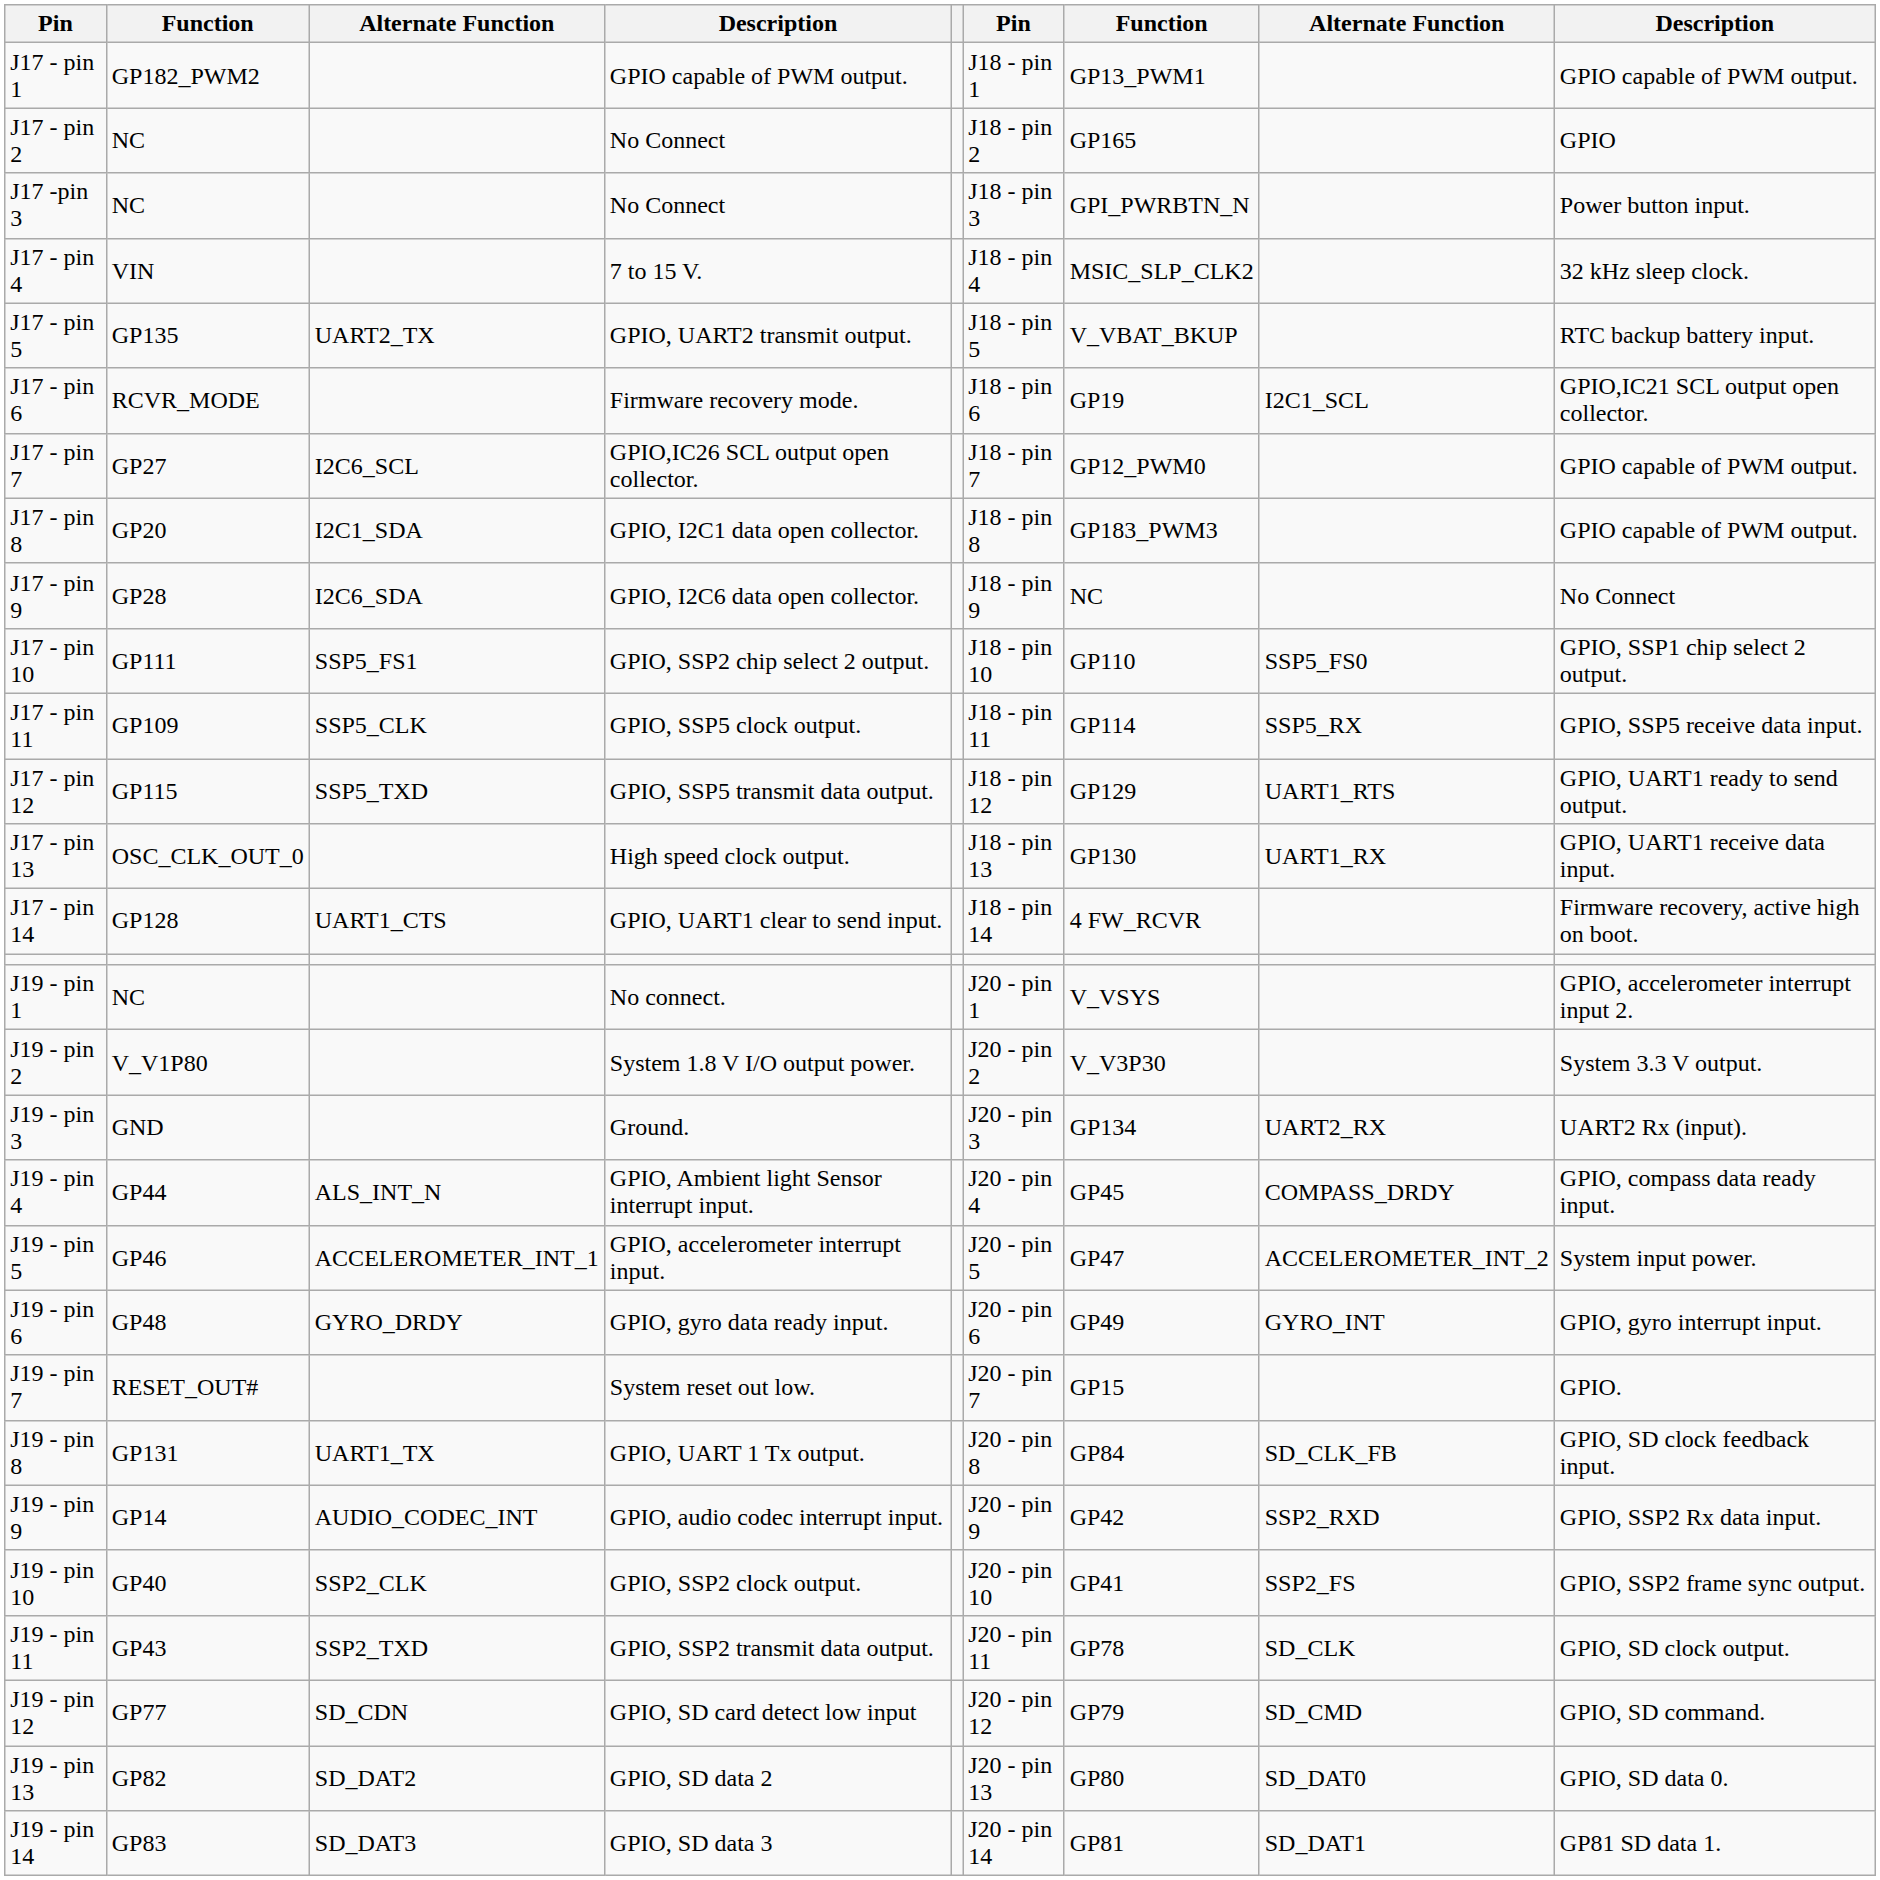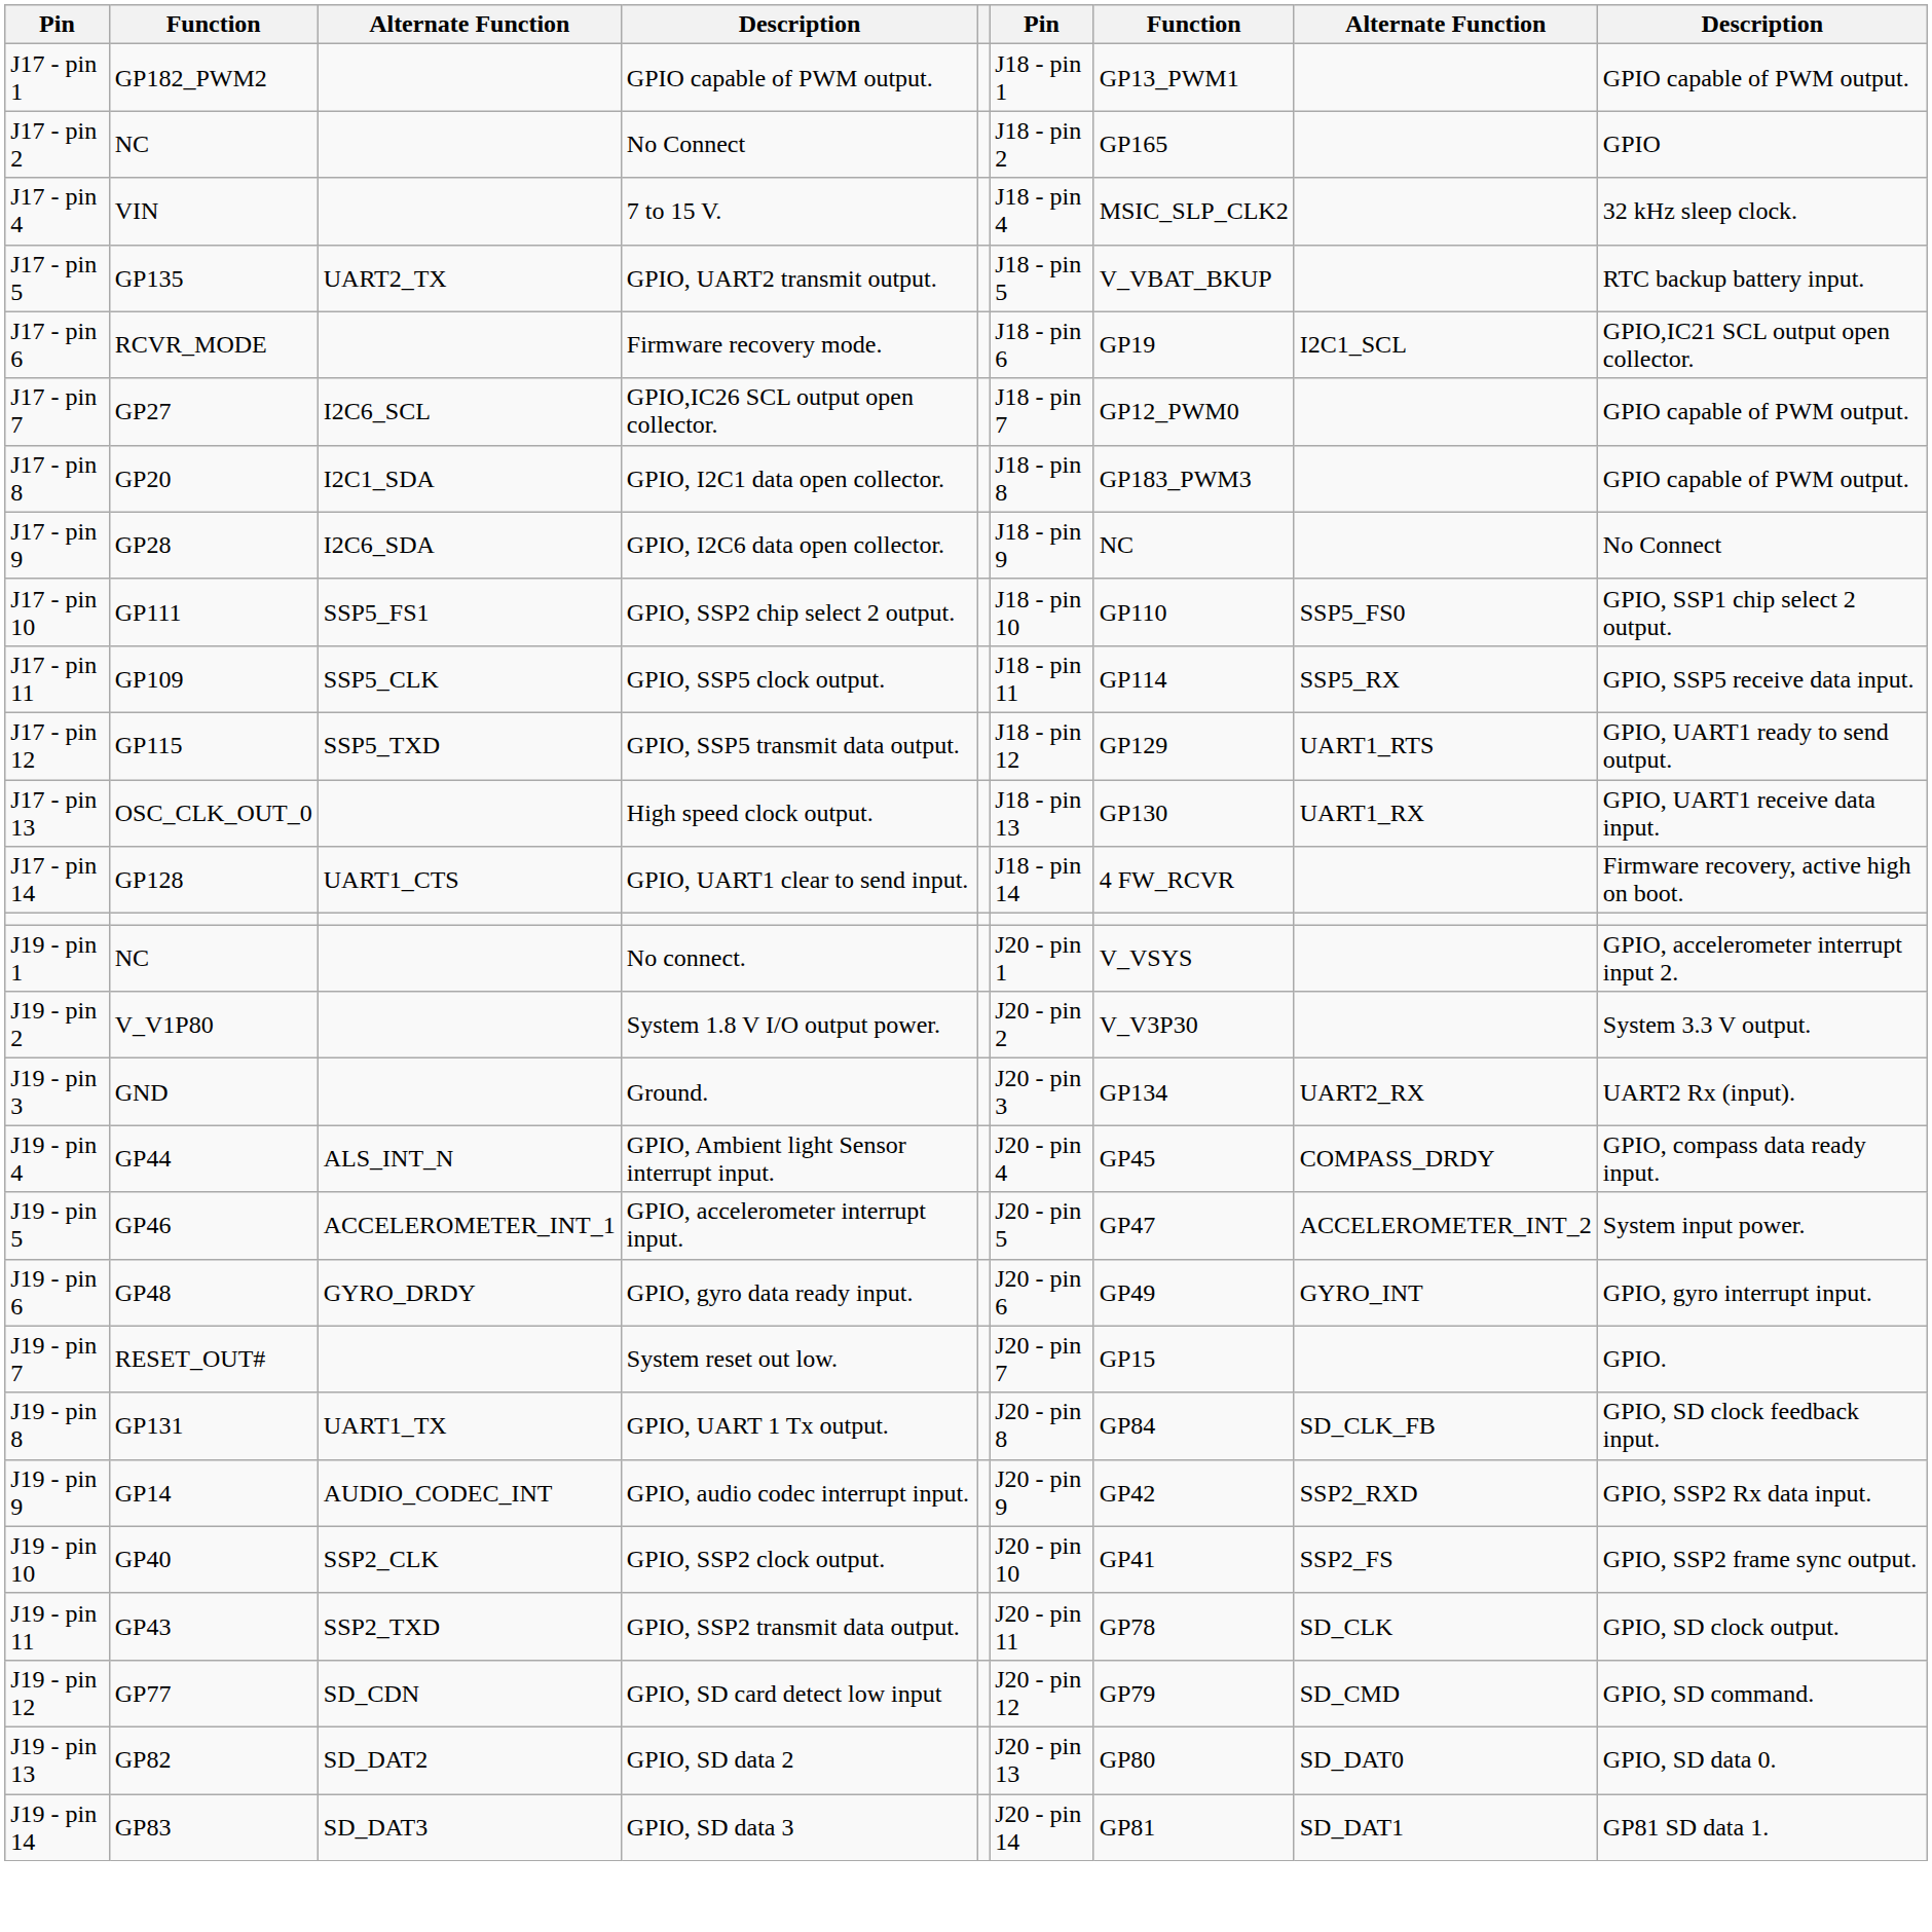 <table class="wikitable">
 <tr>
 <th>Pin</th>
 <th>Function</th>
 <th>Alternate Function</th>
 <th>Description</th>
 <th></th>
 <th>Pin</th>
 <th>Function</th>
 <th>Alternate Function</th>
 <th>Description</th>
 </tr>
 <tr>
 <td>J17 - pin 1</td>
 <td>GP182_PWM2</td>
 <td></td>
 <td>GPIO capable of PWM output.</td>
 <td></td>
 <td>J18 - pin 1</td>
 <td>GP13_PWM1</td>
 <td></td>
 <td>GPIO capable of PWM output.</td>
 </tr>
 <tr>
 <td>J17 - pin 2</td>
 <td>NC</td>
 <td></td>
 <td>No Connect</td>
 <td></td>
 <td>J18 - pin 2</td>
 <td>GP165</td>
 <td></td>
 <td>GPIO</td>
-</tr>
-<tr>
-<td>J17 -pin 3</td>
-<td>NC</td>
-<td></td>
-<td>No Connect</td>
-<td></td>
-<td>J18 - pin 3</td>
-<td>GPI_PWRBTN_N</td>
-<td></td>
-<td>Power button input.</td>
 </tr>
 <tr>
 <td>J17 - pin 4</td>
 <td>VIN</td>
 <td></td>
 <td>7 to 15 V.</td>
 <td></td>
 <td>J18 - pin 4</td>
 <td>MSIC_SLP_CLK2</td>
 <td></td>
 <td>32 kHz sleep clock.</td>
 </tr>
 <tr>
 <td>J17 - pin 5</td>
 <td>GP135</td>
 <td>UART2_TX</td>
 <td>GPIO, UART2 transmit output.</td>
 <td></td>
 <td>J18 - pin 5</td>
 <td>V_VBAT_BKUP</td>
 <td></td>
 <td>RTC backup battery input.</td>
 </tr>
 <tr>
 <td>J17 - pin 6</td>
 <td>RCVR_MODE</td>
 <td></td>
 <td>Firmware recovery mode.</td>
 <td></td>
 <td>J18 - pin 6</td>
 <td>GP19</td>
 <td>I2C1_SCL</td>
 <td>GPIO,IC21 SCL output open collector.</td>
 </tr>
 <tr>
 <td>J17 - pin 7</td>
 <td>GP27</td>
 <td>I2C6_SCL</td>
 <td>GPIO,IC26 SCL output open collector.</td>
 <td></td>
 <td>J18 - pin 7</td>
 <td>GP12_PWM0</td>
 <td></td>
 <td>GPIO capable of PWM output.</td>
 </tr>
 <tr>
 <td>J17 - pin 8</td>
 <td>GP20</td>
 <td>I2C1_SDA</td>
 <td>GPIO, I2C1 data open collector.</td>
 <td></td>
 <td>J18 - pin 8</td>
 <td>GP183_PWM3</td>
 <td></td>
 <td>GPIO capable of PWM output.</td>
 </tr>
 <tr>
 <td>J17 - pin 9</td>
 <td>GP28</td>
 <td>I2C6_SDA</td>
 <td>GPIO, I2C6 data open collector.</td>
 <td></td>
 <td>J18 - pin 9</td>
 <td>NC</td>
 <td></td>
 <td>No Connect</td>
 </tr>
 <tr>
 <td>J17 - pin 10</td>
 <td>GP111</td>
 <td>SSP5_FS1</td>
 <td>GPIO, SSP2 chip select 2 output.</td>
 <td></td>
 <td>J18 - pin 10</td>
 <td>GP110</td>
 <td>SSP5_FS0</td>
 <td>GPIO, SSP1 chip select 2 output.</td>
 </tr>
 <tr>
 <td>J17 - pin 11</td>
 <td>GP109</td>
 <td>SSP5_CLK</td>
 <td>GPIO, SSP5 clock output.</td>
 <td></td>
 <td>J18 - pin 11</td>
 <td>GP114</td>
 <td>SSP5_RX</td>
 <td>GPIO, SSP5 receive data input.</td>
 </tr>
 <tr>
 <td>J17 - pin 12</td>
 <td>GP115</td>
 <td>SSP5_TXD</td>
 <td>GPIO, SSP5 transmit data output.</td>
 <td></td>
 <td>J18 - pin 12</td>
 <td>GP129</td>
 <td>UART1_RTS</td>
 <td>GPIO, UART1 ready to send output.</td>
 </tr>
 <tr>
 <td>J17 - pin 13</td>
 <td>OSC_CLK_OUT_0</td>
 <td></td>
 <td>High speed clock output.</td>
 <td></td>
 <td>J18 - pin 13</td>
 <td>GP130</td>
 <td>UART1_RX</td>
 <td>GPIO, UART1 receive data input.</td>
 </tr>
 <tr>
 <td>J17 - pin 14</td>
 <td>GP128</td>
 <td>UART1_CTS</td>
 <td>GPIO, UART1 clear to send input.</td>
 <td></td>
 <td>J18 - pin 14</td>
 <td>4 FW_RCVR</td>
 <td></td>
 <td>Firmware recovery, active high on boot.</td>
 </tr>
 <tr>
 <td></td>
 <td></td>
 <td></td>
 <td></td>
 <td></td>
 <td></td>
 <td></td>
 <td></td>
 <td></td>
 </tr>
 <tr>
 <td>J19 - pin 1</td>
 <td>NC</td>
 <td></td>
 <td>No connect.</td>
 <td></td>
 <td>J20 - pin 1</td>
 <td>V_VSYS</td>
 <td></td>
 <td>GPIO, accelerometer interrupt input 2.</td>
 </tr>
 <tr>
 <td>J19 - pin 2</td>
 <td>V_V1P80</td>
 <td></td>
 <td>System 1.8 V I/O output power.</td>
 <td></td>
 <td>J20 - pin 2</td>
 <td>V_V3P30</td>
 <td></td>
 <td>System 3.3 V output.</td>
 </tr>
 <tr>
 <td>J19 - pin 3</td>
 <td>GND</td>
 <td></td>
 <td>Ground.</td>
 <td></td>
 <td>J20 - pin 3</td>
 <td>GP134</td>
 <td>UART2_RX</td>
 <td>UART2 Rx (input).</td>
 </tr>
 <tr>
 <td>J19 - pin 4</td>
 <td>GP44</td>
 <td>ALS_INT_N</td>
 <td>GPIO, Ambient light Sensor interrupt input.</td>
 <td></td>
 <td>J20 - pin 4</td>
 <td>GP45</td>
 <td>COMPASS_DRDY</td>
 <td>GPIO, compass data ready input.</td>
 </tr>
 <tr>
 <td>J19 - pin 5</td>
 <td>GP46</td>
 <td>ACCELEROMETER_INT_1</td>
 <td>GPIO, accelerometer interrupt input.</td>
 <td></td>
 <td>J20 - pin 5</td>
 <td>GP47</td>
 <td>ACCELEROMETER_INT_2</td>
 <td>System input power.</td>
 </tr>
 <tr>
 <td>J19 - pin 6</td>
 <td>GP48</td>
 <td>GYRO_DRDY</td>
 <td>GPIO, gyro data ready input.</td>
 <td></td>
 <td>J20 - pin 6</td>
 <td>GP49</td>
 <td>GYRO_INT</td>
 <td>GPIO, gyro interrupt input.</td>
 </tr>
 <tr>
 <td>J19 - pin 7</td>
 <td>RESET_OUT#</td>
 <td></td>
 <td>System reset out low.</td>
 <td></td>
 <td>J20 - pin 7</td>
 <td>GP15</td>
 <td></td>
 <td>GPIO.</td>
 </tr>
 <tr>
 <td>J19 - pin 8</td>
 <td>GP131</td>
 <td>UART1_TX</td>
 <td>GPIO, UART 1 Tx output.</td>
 <td></td>
 <td>J20 - pin 8</td>
 <td>GP84</td>
 <td>SD_CLK_FB</td>
 <td>GPIO, SD clock feedback input.</td>
 </tr>
 <tr>
 <td>J19 - pin 9</td>
 <td>GP14</td>
 <td>AUDIO_CODEC_INT</td>
 <td>GPIO, audio codec interrupt input.</td>
 <td></td>
 <td>J20 - pin 9</td>
 <td>GP42</td>
 <td>SSP2_RXD</td>
 <td>GPIO, SSP2 Rx data input.</td>
 </tr>
 <tr>
 <td>J19 - pin 10</td>
 <td>GP40</td>
 <td>SSP2_CLK</td>
 <td>GPIO, SSP2 clock output.</td>
 <td></td>
 <td>J20 - pin 10</td>
 <td>GP41</td>
 <td>SSP2_FS</td>
 <td>GPIO, SSP2 frame sync output.</td>
 </tr>
 <tr>
 <td>J19 - pin 11</td>
 <td>GP43</td>
 <td>SSP2_TXD</td>
 <td>GPIO, SSP2 transmit data output.</td>
 <td></td>
 <td>J20 - pin 11</td>
 <td>GP78</td>
 <td>SD_CLK</td>
 <td>GPIO, SD clock output.</td>
 </tr>
 <tr>
 <td>J19 - pin 12</td>
 <td>GP77</td>
 <td>SD_CDN</td>
 <td>GPIO, SD card detect low input</td>
 <td></td>
 <td>J20 - pin 12</td>
 <td>GP79</td>
 <td>SD_CMD</td>
 <td>GPIO, SD command.</td>
 </tr>
 <tr>
 <td>J19 - pin 13</td>
 <td>GP82</td>
 <td>SD_DAT2</td>
 <td>GPIO, SD data 2</td>
 <td></td>
 <td>J20 - pin 13</td>
 <td>GP80</td>
 <td>SD_DAT0</td>
 <td>GPIO, SD data 0.</td>
 </tr>
 <tr>
 <td>J19 - pin 14</td>
 <td>GP83</td>
 <td>SD_DAT3</td>
 <td>GPIO, SD data 3</td>
 <td></td>
 <td>J20 - pin 14</td>
 <td>GP81</td>
 <td>SD_DAT1</td>
 <td>GP81 SD data 1.</td>
 </tr>
 </table>
